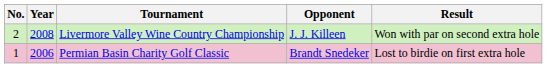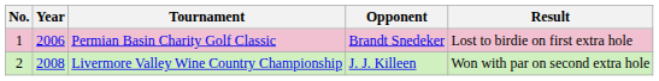 <table class="wikitable" style="font-size:95%;">
 <tr>
 <th>No.</th>
 <th>Year</th>
 <th>Tournament</th>
 <th>Opponent</th>
 <th>Result</th>
 </tr>
+<tr style="background:#F2C1D1;">
+<td align=center>1</td>
+<td><a href='#'>2006</a></td>
+<td><a href='#'>Permian Basin Charity Golf Classic</a></td>
+<td> <a href='#'>Brandt Snedeker</a></td>
+<td>Lost to birdie on first extra hole</td>
+</tr>
 <tr style="background:#D0F0C0;">
 <td align=center>2</td>
 <td><a href='#'>2008</a></td>
 <td><a href='#'>Livermore Valley Wine Country Championship</a></td>
 <td> <a href='#'>J. J. Killeen</a></td>
 <td>Won with par on second extra hole</td>
 </tr>
-<tr style="background:#F2C1D1;">
-<td align=center>1</td>
-<td><a href='#'>2006</a></td>
-<td><a href='#'>Permian Basin Charity Golf Classic</a></td>
-<td> <a href='#'>Brandt Snedeker</a></td>
-<td>Lost to birdie on first extra hole</td>
-</tr>
 </table>
